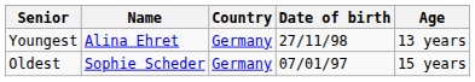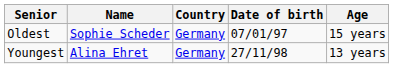 <table class="wikitable">
 <tr>
 <th>Senior</th>
 <th>Name</th>
 <th>Country</th>
 <th>Date of birth</th>
 <th>Age</th>
 </tr>
 <tr>
+<td>Oldest</td>
+<td><a href='#'>Sophie Scheder</a></td>
+<td> <a href='#'>Germany</a></td>
+<td>07/01/97</td>
+<td>15 years</td>
+</tr>
+<tr>
 <td>Youngest</td>
 <td><a href='#'>Alina Ehret</a></td>
 <td>  <a href='#'>Germany</a></td>
 <td>27/11/98</td>
 <td>13 years</td>
 </tr>
-<tr>
-<td>Oldest</td>
-<td><a href='#'>Sophie Scheder</a></td>
-<td> <a href='#'>Germany</a></td>
-<td>07/01/97</td>
-<td>15 years</td>
-</tr>
 </table>
